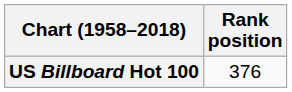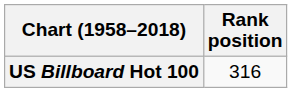 <table class="wikitable plainrowheaders">
 <tr>
 <th>Chart (1958–2018)</th>
 <th>Rank<br>position</th>
 </tr>
 <tr>
 <th scope="row">US <em>Billboard</em> Hot 100</th>
-<td style="text-align:center;">376</td>
+<td style="text-align:center;">316</td>
 </tr>
 </table>
